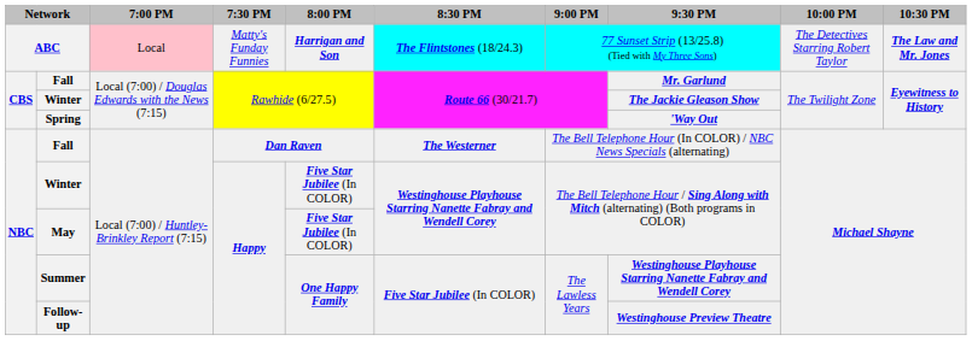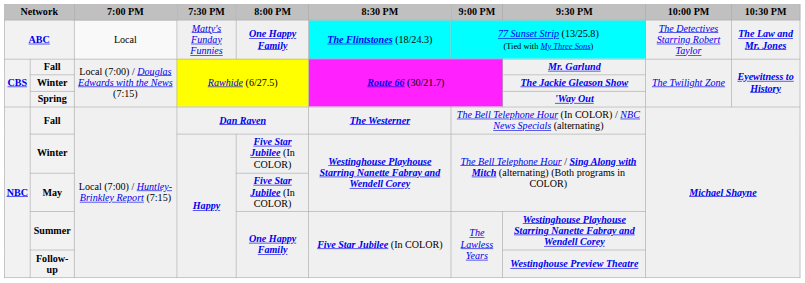 <table class="wikitable" style="width:100%;margin-right:0;text-align:center">
 <tr>
 <th colspan="2" style="background-color:#C0C0C0;text-align:center">Network</th>
 <th style="background-color:#C0C0C0;text-align:center">7:00 PM</th>
 <th style="background-color:#C0C0C0;text-align:center">7:30 PM</th>
 <th style="background-color:#C0C0C0;text-align:center">8:00 PM</th>
 <th style="background-color:#C0C0C0;text-align:center">8:30 PM</th>
 <th style="background-color:#C0C0C0;text-align:center">9:00 PM</th>
 <th style="background-color:#C0C0C0;text-align:center">9:30 PM</th>
 <th style="background-color:#C0C0C0;text-align:center">10:00 PM</th>
 <th style="background-color:#C0C0C0;text-align:center">10:30 PM</th>
 </tr>
 <tr>
 <th colspan="2"><a href='#'>ABC</a></th>
-<td style="background: pink;">Local</td>
+<td>Local</td>
 <td bgcolor="#F0F0F0"><em><a href='#'>Matty's Funday Funnies</a></em></td>
-<td bgcolor="#F0F0F0"><strong><em><a href='#'>Harrigan and Son</a></em></strong></td>
+<td bgcolor="#F0F0F0"><strong><em><a href='#'>One Happy Family</a></em></strong></td>
 <td bgcolor="#00FFFF"><strong><em><a href='#'>The Flintstones</a></em></strong> (18/24.3)</td>
 <td bgcolor="#00FFFF" colspan="2"><em><a href='#'>77 Sunset Strip</a></em> (13/25.8)<br><small>(Tied with <em><a href='#'>My Three Sons</a></em>)</small></td>
 <td bgcolor="#F0F0F0"><em><a href='#'>The Detectives Starring Robert Taylor</a></em></td>
 <td bgcolor="#F0F0F0"><strong><em><a href='#'>The Law and Mr. Jones</a></em></strong></td>
 </tr>
 <tr>
 <th rowspan="3"><a href='#'>CBS</a></th>
 <th>Fall</th>
 <td bgcolor="#F0F0F0" rowspan="3">Local (7:00) / <em><a href='#'>Douglas Edwards with the News</a></em> (7:15)</td>
 <td bgcolor="#FFFF00" colspan="2" rowspan="3"><em><a href='#'>Rawhide</a></em> (6/27.5)</td>
 <td bgcolor="#FF22FF" colspan="2" rowspan="3"><strong><em><a href='#'>Route 66</a></em></strong> (30/21.7)</td>
 <td bgcolor="#F0F0F0"><strong><em><a href='#'>Mr. Garlund</a></em></strong></td>
 <td bgcolor="#F0F0F0" rowspan="3"><em><a href='#'>The Twilight Zone</a></em></td>
 <td bgcolor="#F0F0F0" rowspan="3"><strong><em><a href='#'>Eyewitness to History</a></em></strong></td>
 </tr>
 <tr>
 <th>Winter</th>
 <td bgcolor="#F0F0F0"><strong><em><a href='#'>The Jackie Gleason Show</a></em></strong></td>
 </tr>
 <tr>
 <th>Spring</th>
 <td bgcolor="#F0F0F0"><strong><em><a href='#'>'Way Out</a></em></strong></td>
 </tr>
 <tr>
 <th rowspan="5"><a href='#'>NBC</a></th>
 <th>Fall</th>
 <td bgcolor="#F0F0F0" rowspan="5">Local (7:00) / <em><a href='#'>Huntley-Brinkley Report</a></em> (7:15)</td>
 <td bgcolor="#F0F0F0" colspan="2"><strong><em><a href='#'>Dan Raven</a></em></strong></td>
 <td bgcolor="#F0F0F0"><strong><em><a href='#'>The Westerner</a></em></strong></td>
 <td bgcolor="#F0F0F0" colspan="2"><em><a href='#'>The Bell Telephone Hour</a></em> (In <span>C</span><span>O</span><span>L</span><span>O</span><span>R</span>) / <em><a href='#'>NBC News Specials</a></em> (alternating)</td>
 <td bgcolor="#F0F0F0" colspan="2" rowspan="5"><strong><em><a href='#'>Michael Shayne</a></em></strong></td>
 </tr>
 <tr>
 <th>Winter</th>
 <td bgcolor="#F0F0F0" rowspan="4"><strong><em><a href='#'>Happy</a></em></strong></td>
 <td bgcolor="#F0F0F0"><strong><em><a href='#'>Five Star Jubilee</a></em></strong> (In <span>C</span><span>O</span><span>L</span><span>O</span><span>R</span>)</td>
 <td bgcolor="#F0F0F0" rowspan="2"><strong><em><a href='#'>Westinghouse Playhouse Starring Nanette Fabray and Wendell Corey</a></em></strong></td>
 <td bgcolor="#F0F0F0" colspan="2" rowspan="2"><em><a href='#'>The Bell Telephone Hour</a></em> / <strong><em><a href='#'>Sing Along with Mitch</a></em></strong> (alternating) (Both programs in <span>C</span><span>O</span><span>L</span><span>O</span><span>R</span>)</td>
 </tr>
 <tr>
 <th>May</th>
 <td bgcolor="#F0F0F0"><strong><em><a href='#'>Five Star Jubilee</a></em></strong> (In <span>C</span><span>O</span><span>L</span><span>O</span><span>R</span>)</td>
 </tr>
 <tr>
 <th>Summer</th>
 <td bgcolor="#F0F0F0" rowspan="2"><strong><em><a href='#'>One Happy Family</a></em></strong></td>
 <td bgcolor="#F0F0F0" rowspan="2"><strong><em><a href='#'>Five Star Jubilee</a></em></strong> (In <span>C</span><span>O</span><span>L</span><span>O</span><span>R</span>)</td>
 <td bgcolor="#F0F0F0" rowspan="2"><em><a href='#'>The Lawless Years</a></em></td>
 <td bgcolor="#F0F0F0"><strong><em><a href='#'>Westinghouse Playhouse Starring Nanette Fabray and Wendell Corey</a></em></strong></td>
 </tr>
 <tr>
 <th>Follow-up</th>
 <td bgcolor="#F0F0F0"><strong><em><a href='#'>Westinghouse Preview Theatre</a></em></strong></td>
 </tr>
 </table>
